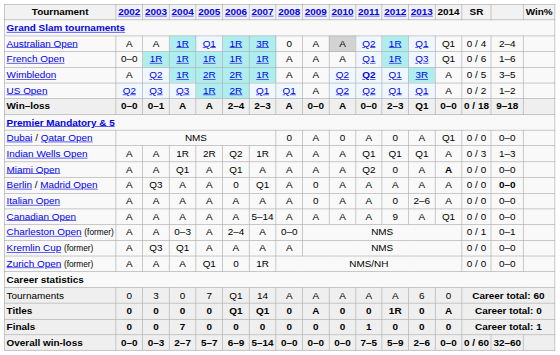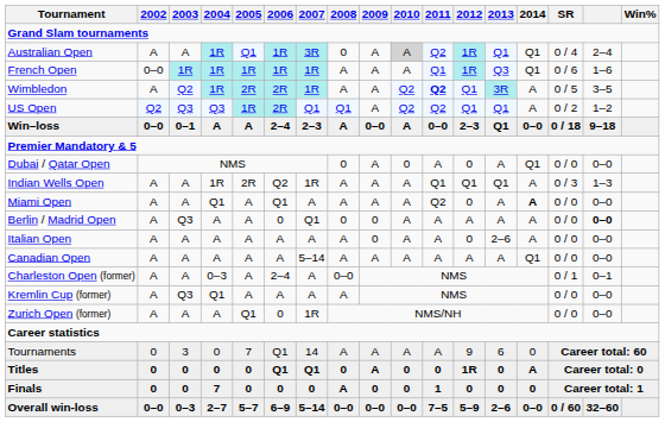 <table class="wikitable" style="text-align:center;">
 <tr>
 <th>Tournament</th>
 <th><a href='#'>2002</a></th>
 <th><a href='#'>2003</a></th>
 <th><a href='#'>2004</a></th>
 <th><a href='#'>2005</a></th>
 <th><a href='#'>2006</a></th>
 <th><a href='#'>2007</a></th>
 <th><a href='#'>2008</a></th>
 <th><a href='#'>2009</a></th>
 <th><a href='#'>2010</a></th>
 <th><a href='#'>2011</a></th>
 <th><a href='#'>2012</a></th>
 <th><a href='#'>2013</a></th>
 <th>2014</th>
 <th>SR</th>
 <th></th>
 <th>Win%</th>
 </tr>
 <tr>
 <td colspan="17" align=left><strong><a href='#'>Grand Slam tournaments</a></strong></td>
 </tr>
 <tr>
 <td align="left"><a href='#'>Australian Open</a></td>
 <td>A</td>
 <td>A</td>
 <td bgcolor="afeeee"><a href='#'>1R</a></td>
 <td bgcolor="f0f8ff"><a href='#'>Q1</a></td>
 <td bgcolor="afeeee"><a href='#'>1R</a></td>
 <td bgcolor="afeeee"><a href='#'>3R</a></td>
 <td>0</td>
 <td>A</td>
 <td style="background: lightgrey;">A</td>
 <td bgcolor="f0f8ff"><a href='#'>Q2</a></td>
 <td bgcolor="afeeee"><a href='#'>1R</a></td>
 <td bgcolor="f0f8ff"><a href='#'>Q1</a></td>
 <td>Q1</td>
 <td>0 / 4</td>
 <td>2–4</td>
 <td></td>
 </tr>
 <tr>
 <td align="left"><a href='#'>French Open</a></td>
 <td>0–0</td>
 <td bgcolor="afeeee"><a href='#'>1R</a></td>
 <td bgcolor="afeeee"><a href='#'>1R</a></td>
 <td bgcolor="afeeee"><a href='#'>1R</a></td>
 <td bgcolor="afeeee"><a href='#'>1R</a></td>
 <td bgcolor="afeeee"><a href='#'>1R</a></td>
 <td>A</td>
 <td>A</td>
 <td>A</td>
 <td bgcolor="f0f8ff"><a href='#'>Q1</a></td>
 <td bgcolor="afeeee"><a href='#'>1R</a></td>
 <td bgcolor="f0f8ff"><a href='#'>Q3</a></td>
 <td>Q1</td>
 <td>0 / 6</td>
 <td>1–6</td>
 <td></td>
 </tr>
 <tr>
 <td align="left"><a href='#'>Wimbledon</a></td>
 <td>A</td>
 <td bgcolor="f0f8ff"><a href='#'>Q2</a></td>
 <td bgcolor="afeeee"><a href='#'>1R</a></td>
 <td bgcolor="afeeee"><a href='#'>2R</a></td>
 <td bgcolor="afeeee"><a href='#'>2R</a></td>
 <td bgcolor="afeeee"><a href='#'>1R</a></td>
 <td>A</td>
 <td>A</td>
 <td bgcolor="f0f8ff"><a href='#'>Q2</a></td>
 <td bgcolor="f0f8ff"><strong><a href='#'>Q2</a></strong></td>
 <td bgcolor="f0f8ff"><a href='#'>Q1</a></td>
 <td bgcolor="afeeee"><a href='#'>3R</a></td>
 <td>A</td>
 <td>0 / 5</td>
 <td>3–5</td>
 <td></td>
 </tr>
 <tr>
 <td align="left"><a href='#'>US Open</a></td>
 <td bgcolor="f0f8ff"><a href='#'>Q2</a></td>
 <td bgcolor="f0f8ff"><a href='#'>Q3</a></td>
 <td bgcolor="f0f8ff"><a href='#'>Q3</a></td>
 <td bgcolor="afeeee"><a href='#'>1R</a></td>
 <td bgcolor="afeeee"><a href='#'>2R</a></td>
 <td bgcolor="f0f8ff"><a href='#'>Q1</a></td>
 <td bgcolor="f0f8ff"><a href='#'>Q1</a></td>
 <td>A</td>
 <td bgcolor="f0f8ff"><a href='#'>Q2</a></td>
 <td bgcolor="f0f8ff"><a href='#'>Q2</a></td>
 <td bgcolor="f0f8ff"><a href='#'>Q1</a></td>
 <td bgcolor="f0f8ff"><a href='#'>Q1</a></td>
 <td>A</td>
 <td>0 / 2</td>
 <td>1–2</td>
 <td></td>
 </tr>
 <tr style="background:#efefef; font-weight:bold;">
 <td style="text-align:left">Win–loss</td>
 <td>0–0</td>
 <td>0–1</td>
 <td>A</td>
 <td>A</td>
 <td>2–4</td>
 <td>2–3</td>
 <td>A</td>
 <td>0–0</td>
 <td>A</td>
 <td>0–0</td>
 <td>2–3</td>
 <td>Q1</td>
 <td>0–0</td>
 <td>0 / 18</td>
 <td>9–18</td>
 <td></td>
 </tr>
 <tr>
 <td colspan="17" align=left><strong><a href='#'>Premier Mandatory & 5</a></strong></td>
 </tr>
 <tr>
 <td align=left><a href='#'>Dubai</a> / <a href='#'>Qatar Open</a></td>
 <td colspan="6">NMS</td>
 <td>0</td>
 <td>A</td>
 <td>0</td>
 <td>A</td>
 <td>0</td>
 <td>A</td>
 <td>Q1</td>
 <td>0 / 0</td>
 <td>0–0</td>
 <td></td>
 </tr>
 <tr>
 <td align=left><a href='#'>Indian Wells Open</a></td>
 <td>A</td>
 <td>A</td>
 <td>1R</td>
 <td>2R</td>
 <td>Q2</td>
 <td>1R</td>
 <td>A</td>
 <td>A</td>
 <td>A</td>
 <td>Q1</td>
 <td>Q1</td>
 <td>Q1</td>
 <td>A</td>
 <td>0 / 3</td>
 <td>1–3</td>
 <td></td>
 </tr>
 <tr>
 <td align=left><a href='#'>Miami Open</a></td>
 <td>A</td>
 <td>A</td>
 <td>Q1</td>
 <td>A</td>
 <td>Q1</td>
 <td>A</td>
 <td>A</td>
 <td>A</td>
 <td>A</td>
 <td>Q2</td>
 <td>0</td>
 <td>A</td>
 <td><strong>A</strong></td>
 <td>0 / 0</td>
 <td>0–0</td>
 <td></td>
 </tr>
 <tr>
 <td align=left><a href='#'>Berlin</a> / <a href='#'>Madrid Open</a></td>
 <td>A</td>
 <td>Q3</td>
 <td>A</td>
 <td>A</td>
 <td>0</td>
 <td>Q1</td>
-<td>A</td>
+<td>0</td>
 <td>0</td>
 <td>A</td>
 <td>A</td>
 <td>A</td>
 <td>A</td>
 <td>A</td>
 <td>0 / 0</td>
 <td><strong>0–0</strong></td>
 <td></td>
 </tr>
 <tr>
 <td align=left><a href='#'>Italian Open</a></td>
 <td>A</td>
 <td>A</td>
 <td>A</td>
 <td>A</td>
 <td>A</td>
 <td>A</td>
 <td>A</td>
 <td>0</td>
 <td>A</td>
 <td>A</td>
 <td>0</td>
 <td>2–6</td>
 <td>A</td>
 <td>0 / 0</td>
 <td>0–0</td>
 <td></td>
 </tr>
 <tr>
 <td align=left><a href='#'>Canadian Open</a></td>
 <td>A</td>
 <td>A</td>
 <td>A</td>
 <td>A</td>
 <td>A</td>
 <td>5–14</td>
 <td>A</td>
 <td>A</td>
 <td>A</td>
 <td>A</td>
-<td>9</td>
+<td>A</td>
 <td>A</td>
 <td>Q1</td>
 <td>0 / 0</td>
 <td>0–0</td>
 <td></td>
 </tr>
 <tr>
 <td align=left><a href='#'>Charleston Open</a> <small>(former)</small></td>
 <td>A</td>
 <td>A</td>
 <td>0–3</td>
 <td>A</td>
 <td>2–4</td>
 <td>A</td>
 <td>0–0</td>
 <td colspan="6">NMS</td>
 <td>0 / 1</td>
 <td>0–1</td>
 <td></td>
 </tr>
 <tr>
 <td align=left><a href='#'>Kremlin Cup</a> <small>(former)</small></td>
 <td>A</td>
 <td>Q3</td>
 <td>Q1</td>
 <td>A</td>
 <td>A</td>
 <td>A</td>
 <td>A</td>
 <td colspan="6">NMS</td>
 <td>0 / 0</td>
 <td>0–0</td>
 <td></td>
 </tr>
 <tr>
 <td align=left><a href='#'>Zurich Open</a> <small>(former)</small></td>
 <td>A</td>
 <td>A</td>
 <td>A</td>
 <td>Q1</td>
 <td>0</td>
 <td>1R</td>
 <td colspan="7">NMS/NH</td>
 <td>0 / 0</td>
 <td>0–0</td>
 <td></td>
 </tr>
 <tr>
 <td colspan="17" align=left><strong>Career statistics</strong></td>
 </tr>
 <tr bgcolor=efefef>
 <td align=left>Tournaments</td>
 <td>0</td>
 <td>3</td>
 <td>0</td>
 <td>7</td>
 <td>Q1</td>
 <td>14</td>
 <td>A</td>
 <td>A</td>
 <td>A</td>
 <td>A</td>
-<td>A</td>
+<td>9</td>
 <td>6</td>
 <td>0</td>
 <td colspan="3"><strong>Career total: 60</strong></td>
 </tr>
 <tr style=background:#efefef;font-weight:bold>
 <td align=left>Titles</td>
 <td>0</td>
 <td>0</td>
 <td>0</td>
 <td>0</td>
 <td>Q1</td>
 <td>Q1</td>
 <td>0</td>
 <td>A</td>
 <td>0</td>
 <td>0</td>
 <td>1R</td>
 <td>0</td>
 <td>A</td>
 <td colspan="3">Career total: 0</td>
 </tr>
 <tr style=background:#efefef;font-weight:bold>
 <td align=left>Finals</td>
 <td>0</td>
 <td>0</td>
 <td>7</td>
 <td>0</td>
 <td>0</td>
 <td>0</td>
-<td>0</td>
+<td>A</td>
 <td>0</td>
 <td>0</td>
 <td>1</td>
 <td>0</td>
 <td>0</td>
 <td>0</td>
 <td colspan="3">Career total: 1</td>
 </tr>
 <tr style=background:#efefef;font-weight:bold>
 <td align=left>Overall win-loss</td>
 <td>0–0</td>
 <td>0–3</td>
 <td>2–7</td>
 <td>5–7</td>
 <td>6–9</td>
 <td>5–14</td>
 <td>0–0</td>
 <td>0–0</td>
 <td>0–0</td>
 <td>7–5</td>
 <td>5–9</td>
 <td>2–6</td>
 <td>0–0</td>
 <td>0 / 60</td>
 <td>32–60</td>
 <td></td>
 </tr>
 </table>
